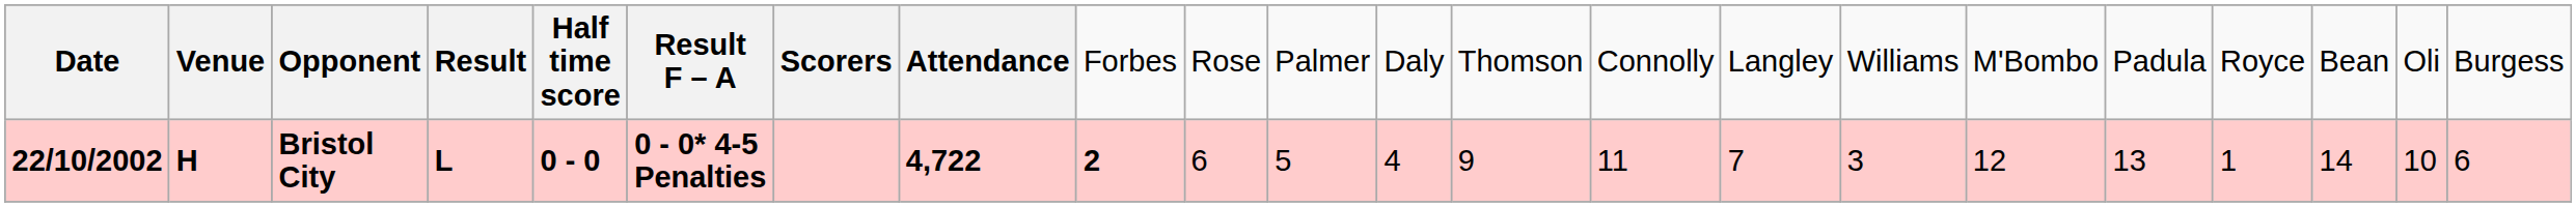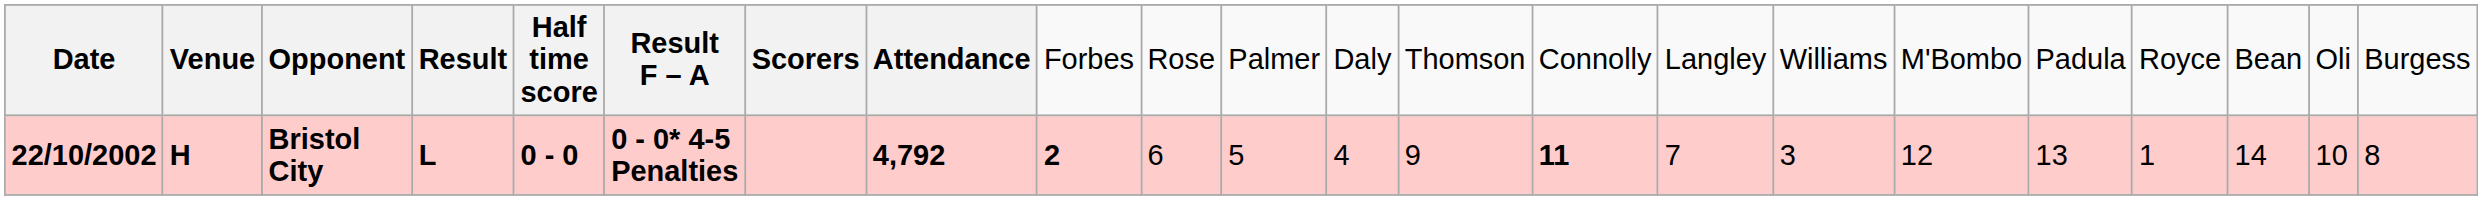 <table class="wikitable">
 <tr>
 <th><strong>Date</strong></th>
 <th><strong>Venue</strong></th>
 <th><strong>Opponent</strong></th>
 <th><strong>Result</strong></th>
 <th><strong>Half time score</strong></th>
 <th><strong>Result</strong><br><strong>F – A</strong></th>
 <th><strong>Scorers</strong></th>
 <th><strong>Attendance</strong></th>
 <td>Forbes</td>
 <td>Rose</td>
 <td>Palmer</td>
 <td>Daly</td>
 <td>Thomson</td>
 <td>Connolly</td>
 <td>Langley</td>
 <td>Williams</td>
 <td>M'Bombo</td>
 <td>Padula</td>
 <td>Royce</td>
 <td>Bean</td>
 <td>Oli</td>
 <td>Burgess</td>
 </tr>
 <tr style="background: #FFCCCC;">
 <td><strong>22/10/2002</strong></td>
 <td><strong>H</strong></td>
 <td><strong>Bristol City</strong></td>
 <td><strong>L</strong></td>
 <td><strong>0 - 0</strong></td>
 <td><strong>0 - 0* 4-5 Penalties</strong></td>
 <td></td>
-<td><strong>4,722</strong></td>
+<td><strong>4,792</strong></td>
 <td><strong>2</strong></td>
 <td>6</td>
 <td>5</td>
 <td>4</td>
 <td>9</td>
-<td>11</td>
+<td><strong>11</strong></td>
 <td>7</td>
 <td>3</td>
 <td>12</td>
 <td>13</td>
 <td>1</td>
 <td>14</td>
 <td>10</td>
-<td>6</td>
+<td>8</td>
 </tr>
 </table>
